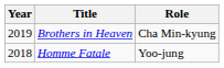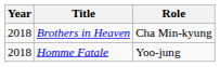 <table class="wikitable">
 <tr>
 <th>Year</th>
 <th>Title</th>
 <th>Role</th>
 </tr>
 <tr>
-<td>2019</td>
+<td>2018</td>
 <td><em><a href='#'>Brothers in Heaven</a></em></td>
 <td>Cha Min-kyung</td>
 </tr>
 <tr>
 <td>2018</td>
 <td><em><a href='#'>Homme Fatale</a></em></td>
 <td>Yoo-jung</td>
 </tr>
 </table>
